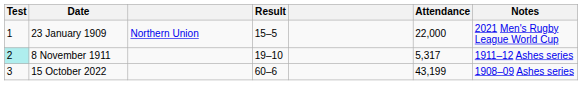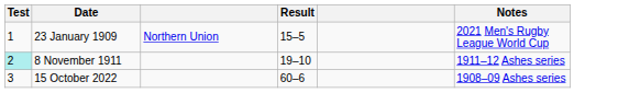 <table class="wikitable">
 <tr>
 <th width=30>Test</th>
 <th width=150>Date</th>
 <th width=190></th>
 <th width=50>Result</th>
 <th width=190></th>
-<th width=50>Attendance</th>
 <th width=160>Notes</th>
 </tr>
 <tr>
 <td>1</td>
 <td>23 January 1909</td>
 <td> <a href='#'>Northern Union</a></td>
 <td>15–5</td>
 <td></td>
-<td>22,000</td>
 <td><a href='#'>2021</a> <a href='#'>Men's Rugby League World Cup</a></td>
 </tr>
 <tr>
 <td style="background: paleturquoise;">2</td>
 <td>8 November 1911</td>
 <td></td>
 <td>19–10</td>
 <td></td>
-<td>5,317</td>
 <td><a href='#'>1911–12</a> <a href='#'>Ashes series</a></td>
 </tr>
 <tr>
 <td>3</td>
 <td>15 October 2022</td>
 <td></td>
 <td>60–6</td>
 <td></td>
-<td>43,199</td>
 <td><a href='#'>1908–09</a> <a href='#'>Ashes series</a></td>
 </tr>
 </table>
